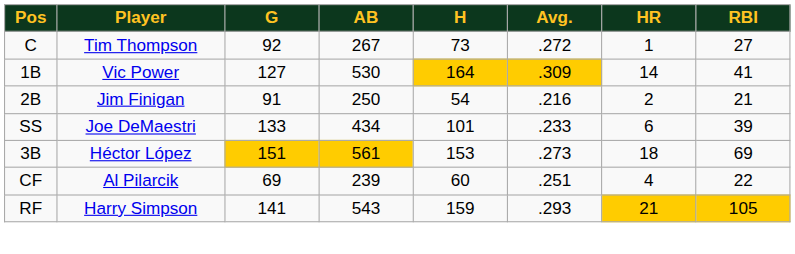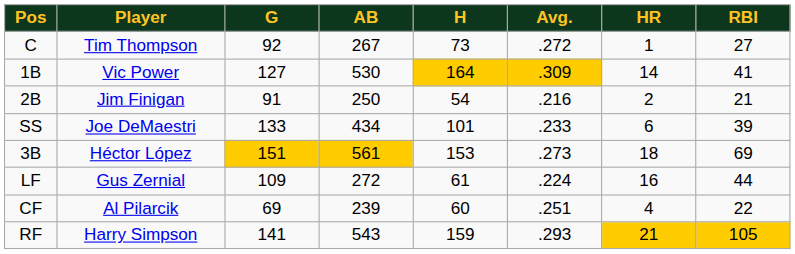 <table class="wikitable sortable">
 <tr>
 <th style="background:#0C371D;color:#ffc322;" width="5%">Pos</th>
 <th style="background:#0C371D;color:#ffc322;" width="16%">Player</th>
 <th style="background:#0C371D;color:#ffc322;" width="9%">G</th>
 <th style="background:#0C371D;color:#ffc322;" width="9%">AB</th>
 <th style="background:#0C371D;color:#ffc322;" width="9%">H</th>
 <th style="background:#0C371D;color:#ffc322;" width="9%">Avg.</th>
 <th style="background:#0C371D;color:#ffc322;" width="9%">HR</th>
 <th style="background:#0C371D;color:#ffc322;" width="9%">RBI</th>
 </tr>
 <tr align="center">
 <td>C</td>
 <td><a href='#'>Tim Thompson</a></td>
 <td>92</td>
 <td>267</td>
 <td>73</td>
 <td>.272</td>
 <td>1</td>
 <td>27</td>
 </tr>
 <tr align="center">
 <td>1B</td>
 <td><a href='#'>Vic Power</a></td>
 <td>127</td>
 <td>530</td>
 <td bgcolor="#FFCC00">164</td>
 <td bgcolor="#FFCC00">.309</td>
 <td>14</td>
 <td>41</td>
 </tr>
 <tr align="center">
 <td>2B</td>
 <td><a href='#'>Jim Finigan</a></td>
 <td>91</td>
 <td>250</td>
 <td>54</td>
 <td>.216</td>
 <td>2</td>
 <td>21</td>
 </tr>
 <tr align="center">
 <td>SS</td>
 <td><a href='#'>Joe DeMaestri</a></td>
 <td>133</td>
 <td>434</td>
 <td>101</td>
 <td>.233</td>
 <td>6</td>
 <td>39</td>
 </tr>
 <tr align="center">
 <td>3B</td>
 <td><a href='#'>Héctor López</a></td>
 <td bgcolor="#FFCC00">151</td>
 <td bgcolor="#FFCC00">561</td>
 <td>153</td>
 <td>.273</td>
 <td>18</td>
 <td>69</td>
 </tr>
 <tr align="center">
+<td>LF</td>
+<td><a href='#'>Gus Zernial</a></td>
+<td>109</td>
+<td>272</td>
+<td>61</td>
+<td>.224</td>
+<td>16</td>
+<td>44</td>
+</tr>
+<tr align="center">
 <td>CF</td>
 <td><a href='#'>Al Pilarcik</a></td>
 <td>69</td>
 <td>239</td>
 <td>60</td>
 <td>.251</td>
 <td>4</td>
 <td>22</td>
 </tr>
 <tr align="center">
 <td>RF</td>
 <td><a href='#'>Harry Simpson</a></td>
 <td>141</td>
 <td>543</td>
 <td>159</td>
 <td>.293</td>
 <td bgcolor="#FFCCOO">21</td>
 <td bgcolor="#FFCC00">105</td>
 </tr>
 </table>
